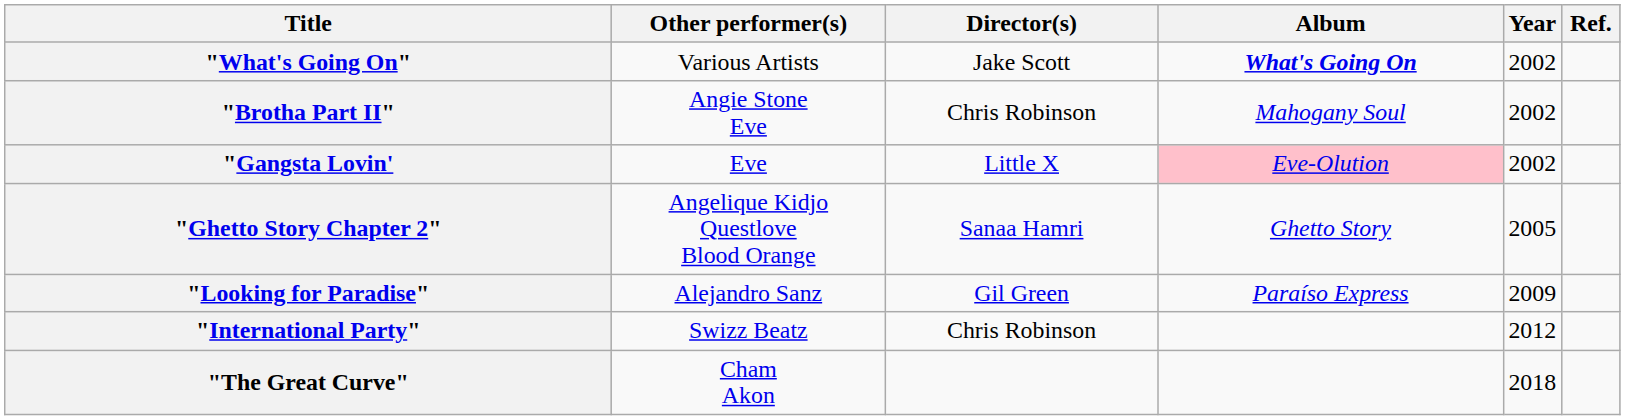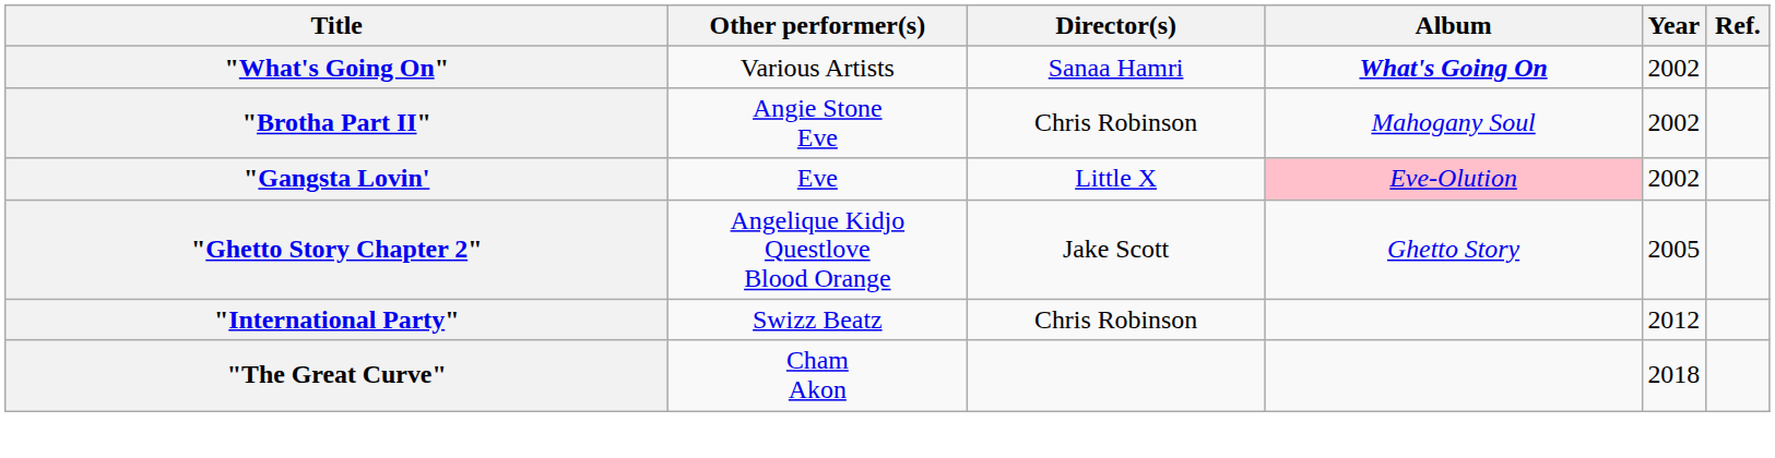 <table class="wikitable sortable plainrowheaders" style="text-align: center;">
 <tr>
 <th scope="col" style="width: 25em;">Title</th>
 <th scope="col" style="width: 11em;">Other performer(s)</th>
 <th scope="col" style="width: 11em;">Director(s)</th>
 <th scope="col" style="width: 14em;">Album</th>
 <th scope="col" style="width: 2em;">Year</th>
 <th scope="col" style="width: 2em;" class="unsortable">Ref.</th>
 </tr>
 <tr>
 <th scope="row">"<a href='#'>What's Going On</a>"</th>
 <td>Various Artists</td>
-<td>Jake Scott</td>
+<td><a href='#'>Sanaa Hamri</a></td>
 <td><strong><em><a href='#'>What's Going On</a></em></strong></td>
 <td>2002</td>
 <td></td>
 </tr>
 <tr>
 <th scope="row">"<a href='#'>Brotha Part II</a>"</th>
 <td><a href='#'>Angie Stone</a> <br> <a href='#'>Eve</a></td>
 <td>Chris Robinson</td>
 <td><em><a href='#'>Mahogany Soul</a></em></td>
 <td>2002</td>
 <td></td>
 </tr>
 <tr>
 <th scope="row">"<a href='#'>Gangsta Lovin'</a></th>
 <td><a href='#'>Eve</a></td>
 <td><a href='#'>Little X</a></td>
 <td style="background: pink;"><em><a href='#'>Eve-Olution</a></em></td>
 <td>2002</td>
 <td></td>
 </tr>
 <tr>
 <th scope="row">"<a href='#'>Ghetto Story Chapter 2</a>"</th>
 <td><a href='#'>Angelique Kidjo</a> <br> <a href='#'>Questlove</a> <br> <a href='#'>Blood Orange</a></td>
-<td><a href='#'>Sanaa Hamri</a></td>
+<td>Jake Scott</td>
 <td><em><a href='#'>Ghetto Story</a></em></td>
 <td>2005</td>
-<td></td>
-</tr>
-<tr>
-<th scope="row">"<a href='#'>Looking for Paradise</a>"</th>
-<td><a href='#'>Alejandro Sanz</a></td>
-<td><a href='#'>Gil Green</a></td>
-<td><em><a href='#'>Paraíso Express</a></em></td>
-<td>2009</td>
 <td></td>
 </tr>
 <tr>
 <th scope="row">"<a href='#'>International Party</a>"</th>
 <td><a href='#'>Swizz Beatz</a></td>
 <td>Chris Robinson</td>
 <td></td>
 <td>2012</td>
 <td></td>
 </tr>
 <tr>
 <th scope="row">"The Great Curve"</th>
 <td><a href='#'>Cham</a> <br> <a href='#'>Akon</a></td>
 <td></td>
 <td></td>
 <td>2018</td>
 <td></td>
 </tr>
 </table>
